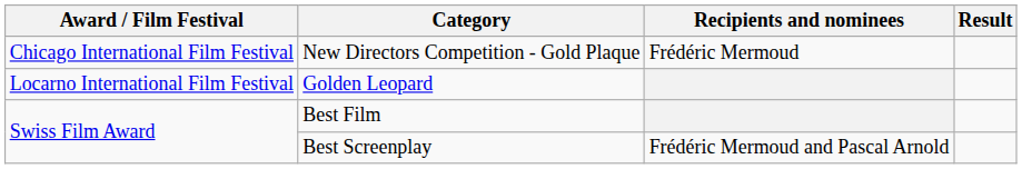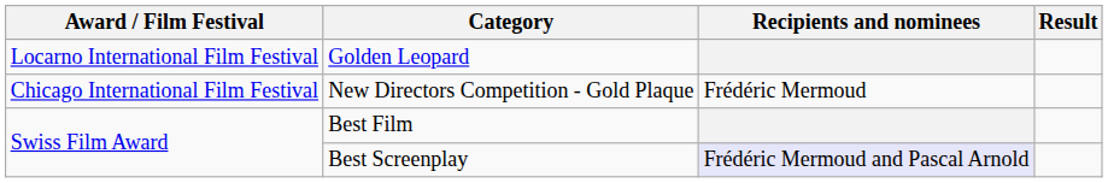 <table class="wikitable plainrowheaders sortable">
 <tr style="background:#ccc; text-align:center;">
 <th scope="col">Award / Film Festival</th>
 <th scope="col">Category</th>
 <th scope="col">Recipients and nominees</th>
 <th scope="col">Result</th>
 </tr>
 <tr>
+<td><a href='#'>Locarno International Film Festival</a></td>
+<td><a href='#'>Golden Leopard</a></td>
+<th></th>
+<td></td>
+</tr>
+<tr>
 <td><a href='#'>Chicago International Film Festival</a></td>
 <td>New Directors Competition - Gold Plaque</td>
 <td>Frédéric Mermoud</td>
-<td></td>
-</tr>
-<tr>
-<td><a href='#'>Locarno International Film Festival</a></td>
-<td><a href='#'>Golden Leopard</a></td>
-<th></th>
 <td></td>
 </tr>
 <tr>
 <td rowspan=2><a href='#'>Swiss Film Award</a></td>
 <td>Best Film</td>
 <th></th>
 <td></td>
 </tr>
 <tr>
 <td>Best Screenplay</td>
-<td>Frédéric Mermoud and Pascal Arnold</td>
+<td style="background: lavender;">Frédéric Mermoud and Pascal Arnold</td>
 <td></td>
 </tr>
 </table>
